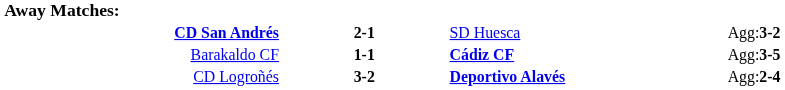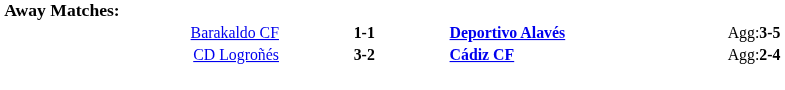 <table width=100% cellspacing=1>
 <tr>
 <th width=20%></th>
 <th width=12%></th>
 <th width=20%></th>
 <th></th>
 </tr>
 <tr>
 <td><strong>Away Matches:</strong></td>
 </tr>
 <tr style=font-size:90%>
-<td align=right><strong><a href='#'>CD San Andrés</a></strong></td>
-<td align=center><strong>2-1</strong></td>
-<td><a href='#'>SD Huesca</a></td>
-<td>Agg:<strong>3-2</strong></td>
-</tr>
-<tr style=font-size:90%>
 <td align=right><a href='#'>Barakaldo CF</a></td>
 <td align=center><strong>1-1</strong></td>
-<td><strong><a href='#'>Cádiz CF</a></strong></td>
+<td><strong><a href='#'>Deportivo Alavés</a></strong></td>
 <td>Agg:<strong>3-5</strong></td>
 </tr>
 <tr style=font-size:90%>
 <td align=right><a href='#'>CD Logroñés</a></td>
 <td align=center><strong>3-2</strong></td>
-<td><strong><a href='#'>Deportivo Alavés</a></strong></td>
+<td><strong><a href='#'>Cádiz CF</a></strong></td>
 <td>Agg:<strong>2-4</strong></td>
 </tr>
 </table>
